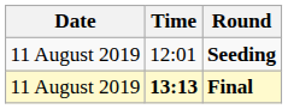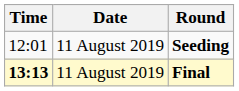 <table class="wikitable">
 <tr>
+<th>Time</th>
 <th>Date</th>
-<th>Time</th>
 <th>Round</th>
 </tr>
 <tr>
+<td>12:01</td>
 <td>11 August 2019</td>
-<td>12:01</td>
 <td><strong>Seeding</strong></td>
 </tr>
 <tr style=background:lemonchiffon>
+<td><strong>13:13</strong></td>
 <td>11 August 2019</td>
-<td><strong>13:13</strong></td>
 <td><strong>Final</strong></td>
 </tr>
 </table>
